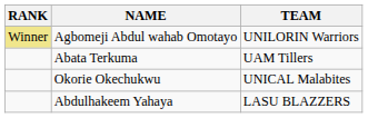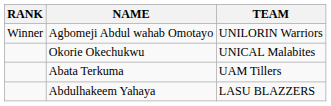 <table class="wikitable">
 <tr>
 <th>RANK</th>
 <th>NAME</th>
 <th>TEAM</th>
 </tr>
 <tr>
-<td style="background: khaki;">Winner</td>
+<td>Winner</td>
 <td>Agbomeji Abdul wahab Omotayo</td>
 <td>UNILORIN Warriors</td>
+</tr>
+<tr>
+<td></td>
+<td>Okorie Okechukwu</td>
+<td>UNICAL Malabites</td>
 </tr>
 <tr>
 <td></td>
 <td>Abata Terkuma</td>
 <td>UAM Tillers</td>
 </tr>
 <tr>
 <td></td>
-<td>Okorie Okechukwu</td>
-<td>UNICAL Malabites</td>
-</tr>
-<tr>
-<td></td>
 <td>Abdulhakeem Yahaya</td>
 <td>LASU BLAZZERS</td>
 </tr>
 </table>
